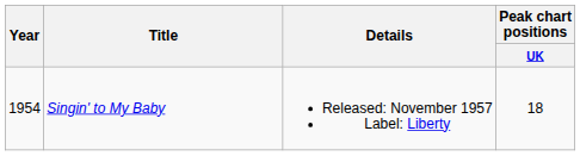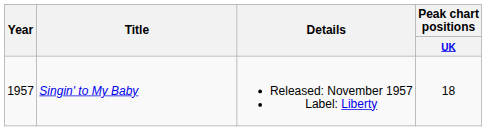 <table class="wikitable" style="text-align:center">
 <tr>
 <th rowspan="2">Year</th>
 <th rowspan="2" style="width:260px;">Title</th>
 <th rowspan="2">Details</th>
 <th>Peak chart<br>positions</th>
 </tr>
 <tr>
 <th><small><a href='#'>UK</a></small><br></th>
 </tr>
 <tr>
-<td>1954</td>
+<td>1957</td>
 <td align="left"><em><a href='#'>Singin' to My Baby</a></em></td>
 <td><br><ul><li>Released: November 1957</li><li>Label: <a href='#'>Liberty</a></li></ul></td>
 <td>18</td>
 </tr>
 </table>
